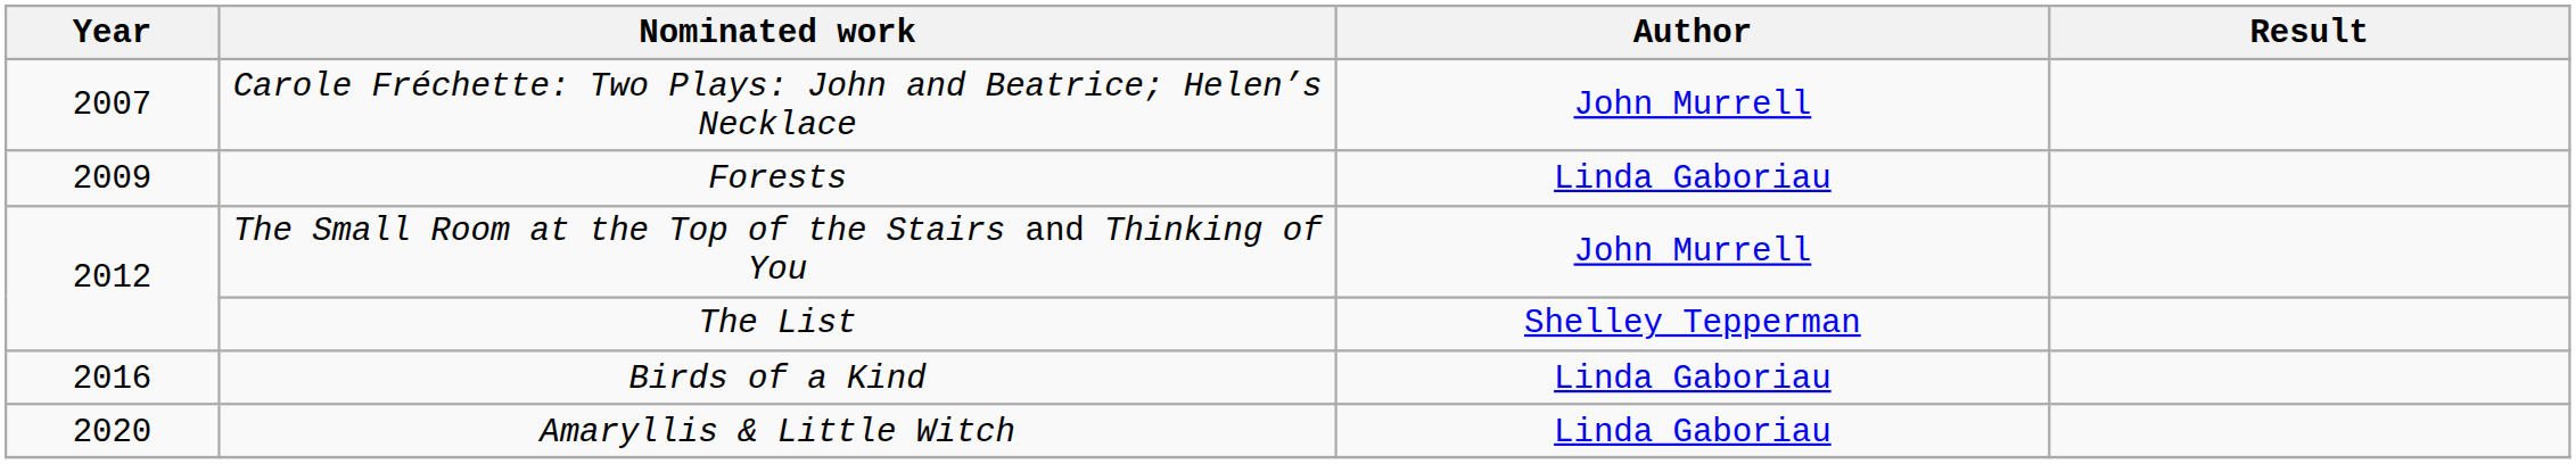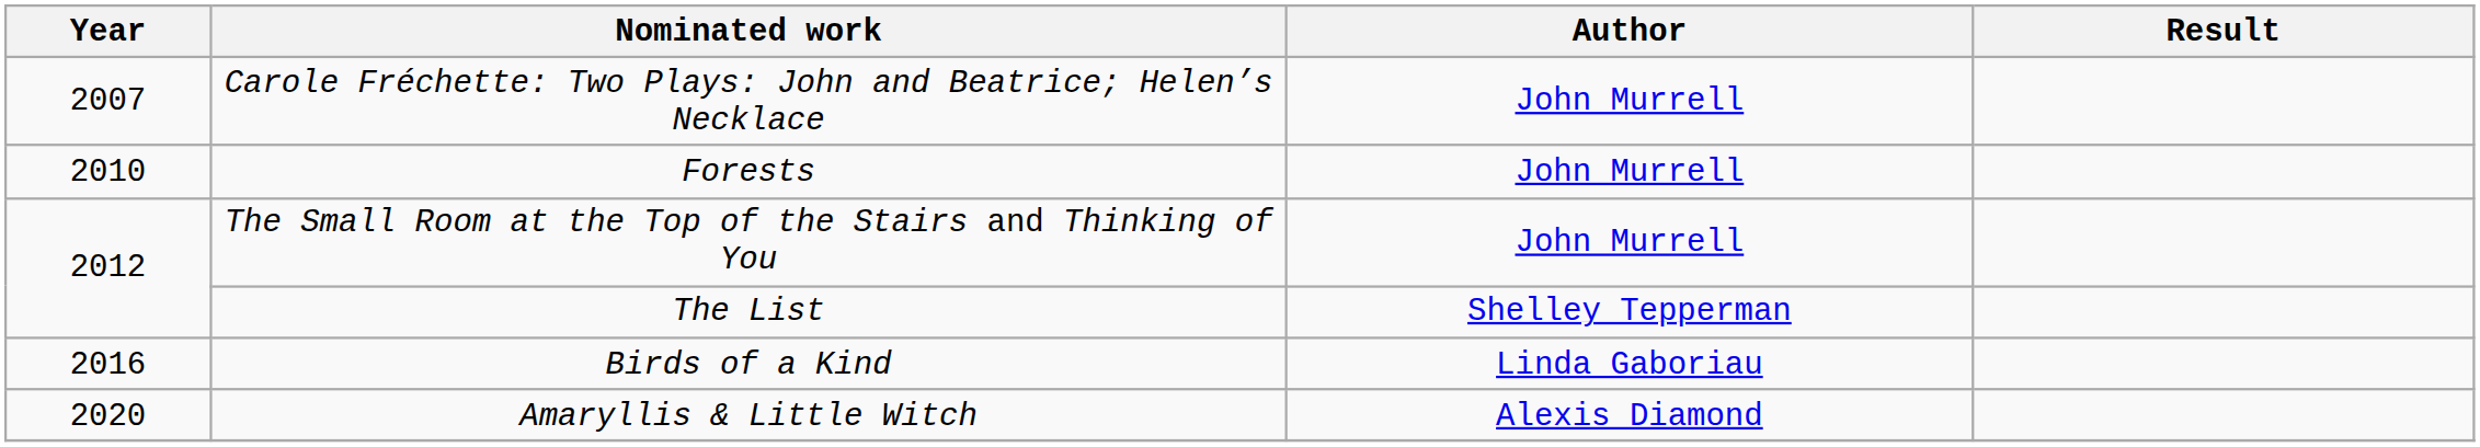 <table class="wikitable" width="80%">
 <tr>
 <th width="33">Year</th>
 <th width="200">Nominated work</th>
 <th width="125">Author</th>
 <th width="90">Result</th>
 </tr>
 <tr>
 <td align="center">2007</td>
 <td align="center"><em>Carole Fréchette: Two Plays: John and Beatrice; Helen’s Necklace</em></td>
 <td align="center"><a href='#'>John Murrell</a></td>
 <td></td>
 </tr>
 <tr>
-<td align="center">2009</td>
+<td align="center">2010</td>
 <td align="center"><em>Forests</em></td>
-<td align="center"><a href='#'>Linda Gaboriau</a></td>
+<td align="center"><a href='#'>John Murrell</a></td>
 <td></td>
 </tr>
 <tr>
 <td align="center" rowspan=2>2012</td>
 <td align="center"><em>The Small Room at the Top of the Stairs</em> and <em>Thinking of You</em></td>
 <td align="center"><a href='#'>John Murrell</a></td>
 <td></td>
 </tr>
 <tr>
 <td align="center"><em>The List</em></td>
 <td align="center"><a href='#'>Shelley Tepperman</a></td>
 <td></td>
 </tr>
 <tr>
 <td align="center" rowspan=1>2016</td>
 <td align="center"><em>Birds of a Kind</em></td>
 <td align="center"><a href='#'>Linda Gaboriau</a></td>
 <td></td>
 </tr>
 <tr>
 <td align="center" rowspan=1>2020</td>
 <td align="center"><em>Amaryllis & Little Witch</em></td>
-<td align="center"><a href='#'>Linda Gaboriau</a></td>
+<td align="center"><a href='#'>Alexis Diamond</a></td>
 <td></td>
 </tr>
 <tr>
 </tr>
 </table>
